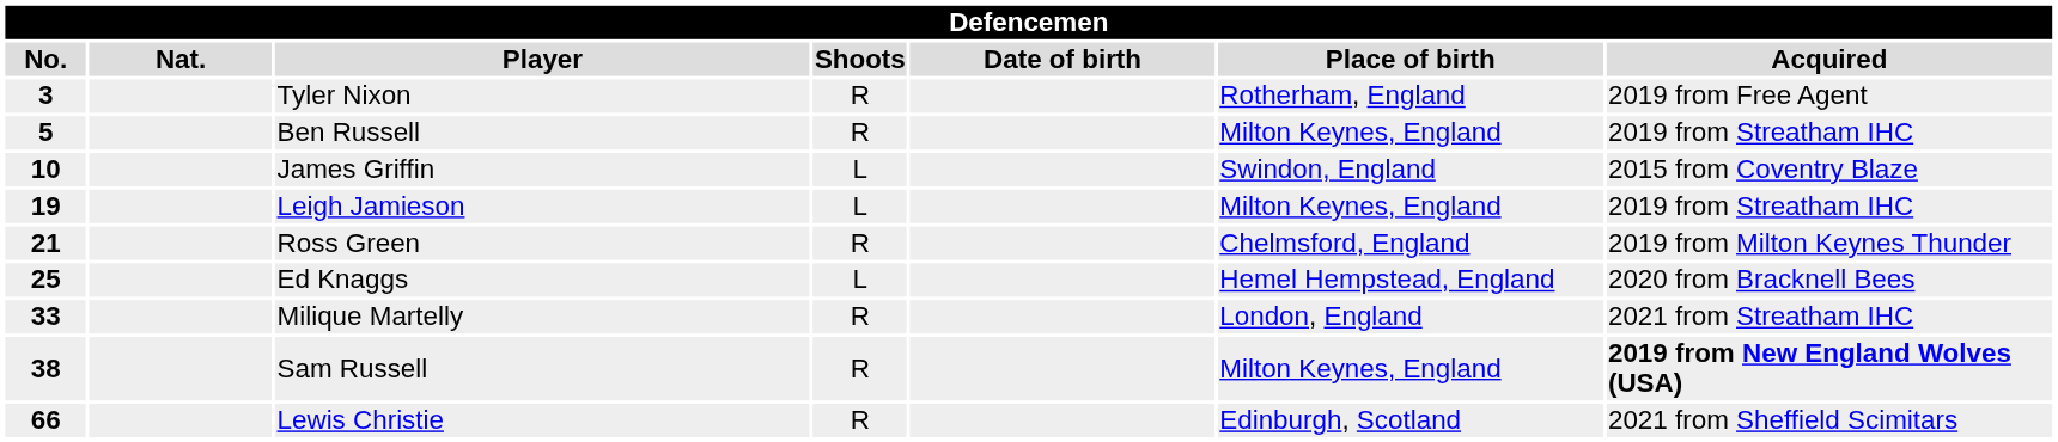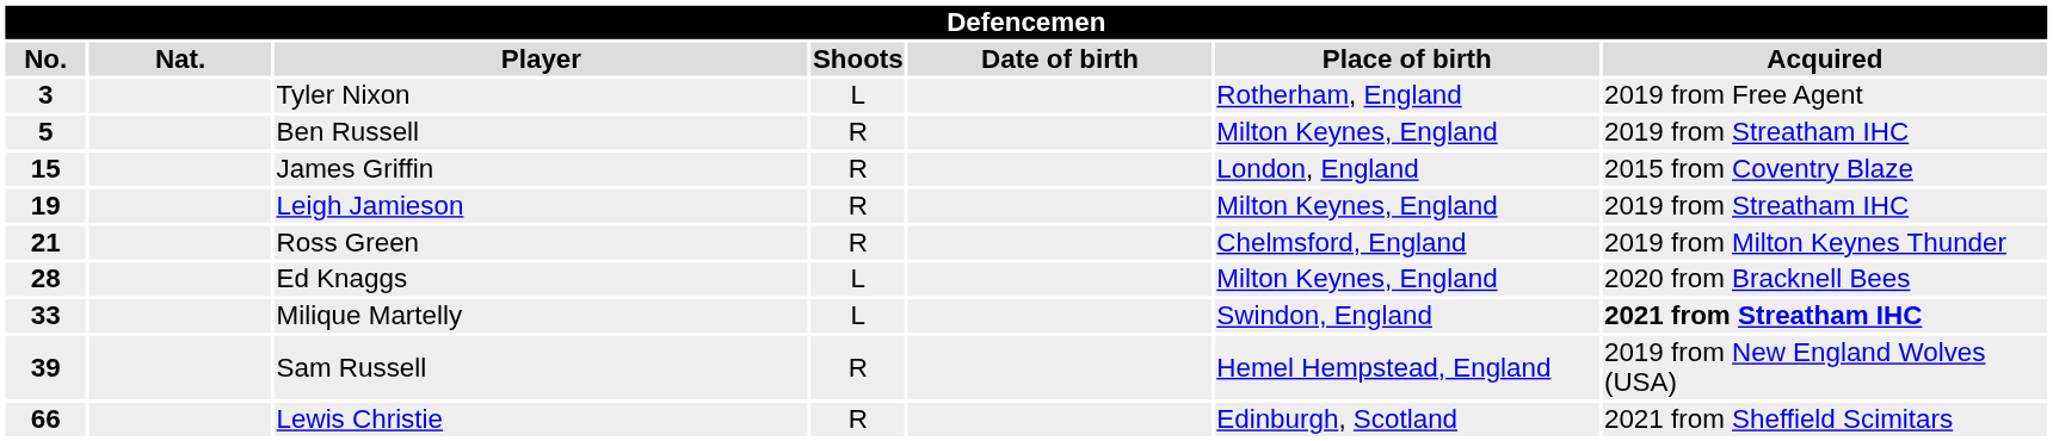 <table class="toccolours"  style="width:97%; clear:both; margin:1.5em auto; text-align:center;">
 <tr>
 <th colspan="11" style="background:#000000; color:#FFFFFF;">Defencemen</th>
 </tr>
 <tr style="background:#ddd;">
 <th width=4%>No.</th>
 <th width=9%>Nat.</th>
 <th !width=17%>Player</th>
 <th width=4%>Shoots</th>
 <th width=15%>Date of birth</th>
 <th width=19%>Place of birth</th>
 <th width=22%>Acquired</th>
 </tr>
 <tr style="background:#eee;">
 <td><strong>3</strong></td>
 <td></td>
 <td align=left>Tyler Nixon</td>
-<td>R</td>
+<td>L</td>
 <td align=left></td>
 <td align=left><a href='#'>Rotherham</a>, <a href='#'>England</a></td>
 <td align=left>2019 from Free Agent</td>
 </tr>
 <tr style="background:#eee;">
 <td><strong>5</strong></td>
 <td></td>
 <td align=left>Ben Russell</td>
 <td>R</td>
 <td align=left></td>
 <td align=left><a href='#'>Milton Keynes, England</a></td>
 <td align=left>2019 from <a href='#'>Streatham IHC</a></td>
 </tr>
 <tr style="background:#eee;">
-<td><strong>10</strong></td>
+<td><strong>15</strong></td>
 <td></td>
 <td align=left>James Griffin</td>
-<td>L</td>
+<td>R</td>
 <td align=left></td>
-<td align=left><a href='#'>Swindon, England</a></td>
+<td align=left><a href='#'>London</a>, <a href='#'>England</a></td>
 <td align=left>2015 from <a href='#'>Coventry Blaze</a></td>
 </tr>
 <tr style="background:#eee;">
 <td><strong>19</strong></td>
 <td></td>
 <td align=left><a href='#'>Leigh Jamieson</a></td>
-<td>L</td>
+<td>R</td>
 <td align=left></td>
 <td align=left><a href='#'>Milton Keynes, England</a></td>
 <td align=left>2019 from <a href='#'>Streatham IHC</a></td>
 </tr>
 <tr style="background:#eee;">
 <td><strong>21</strong></td>
 <td></td>
 <td align=left>Ross Green</td>
 <td>R</td>
 <td align=left></td>
 <td align=left><a href='#'>Chelmsford, England</a></td>
 <td align=left>2019 from <a href='#'>Milton Keynes Thunder</a></td>
 </tr>
 <tr style="background:#eee;">
-<td><strong>25</strong></td>
+<td><strong>28</strong></td>
 <td></td>
 <td align=left>Ed Knaggs</td>
 <td>L</td>
 <td align=left></td>
-<td align=left><a href='#'>Hemel Hempstead, England</a></td>
+<td align=left><a href='#'>Milton Keynes, England</a></td>
 <td align=left>2020 from <a href='#'>Bracknell Bees</a></td>
 </tr>
 <tr style="background:#eee;">
 <td><strong>33</strong></td>
 <td></td>
 <td align=left>Milique Martelly</td>
-<td>R</td>
+<td>L</td>
 <td align=left></td>
-<td align=left><a href='#'>London</a>, <a href='#'>England</a></td>
-<td align=left>2021 from <a href='#'>Streatham IHC</a></td>
+<td align=left><a href='#'>Swindon, England</a></td>
+<td align=left><strong>2021 from <a href='#'>Streatham IHC</a></strong></td>
 </tr>
 <tr style="background:#eee;">
-<td><strong>38</strong></td>
+<td><strong>39</strong></td>
 <td></td>
 <td align=left>Sam Russell</td>
 <td>R</td>
 <td align=left></td>
-<td align=left><a href='#'>Milton Keynes, England</a></td>
-<td align=left><strong>2019 from <a href='#'>New England Wolves</a> (USA)</strong></td>
+<td align=left><a href='#'>Hemel Hempstead, England</a></td>
+<td align=left>2019 from <a href='#'>New England Wolves</a> (USA)</td>
 </tr>
 <tr style="background:#eee;">
 <td><strong>66</strong></td>
 <td></td>
 <td align=left><a href='#'>Lewis Christie</a></td>
 <td>R</td>
 <td align=left></td>
 <td align=left><a href='#'>Edinburgh</a>, <a href='#'>Scotland</a></td>
 <td align=left>2021 from <a href='#'>Sheffield Scimitars</a></td>
 </tr>
 </table>
